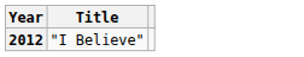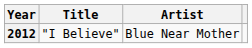 <table class="wikitable">
 <tr>
 <th>Year</th>
 <th>Title</th>
+<th>Artist</th>
 <th></th>
 </tr>
 <tr>
 <th>2012</th>
 <td>"I Believe"</td>
+<td>Blue Near Mother</td>
 <td></td>
 </tr>
 </table>
